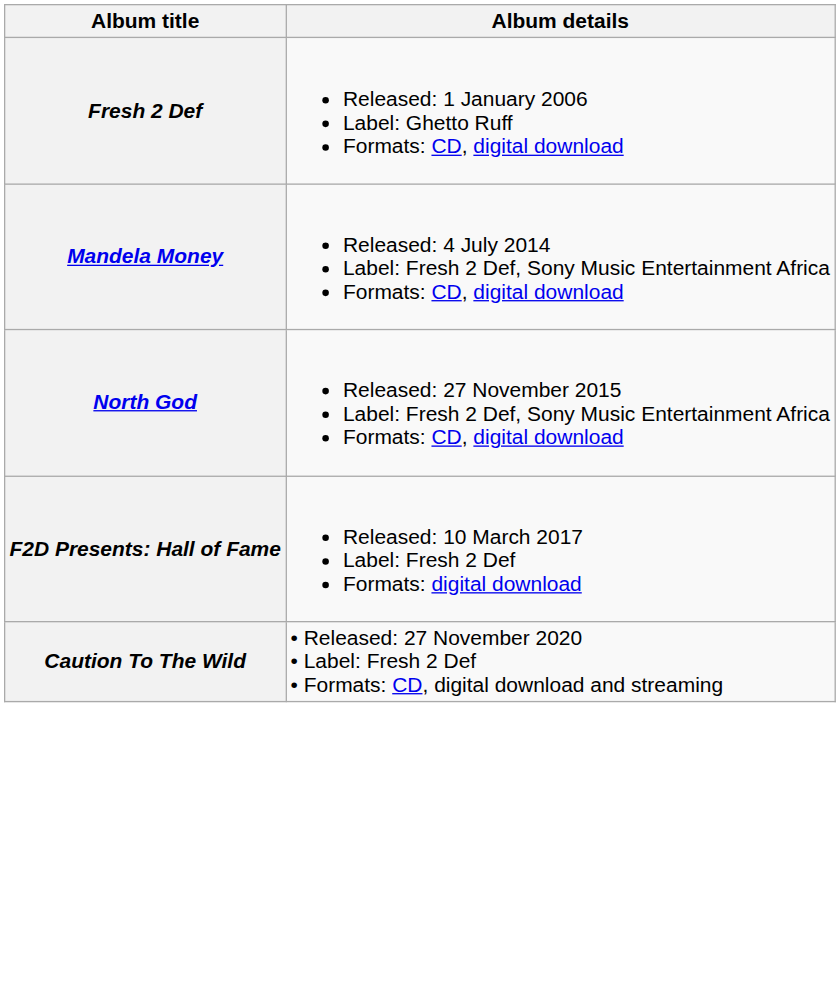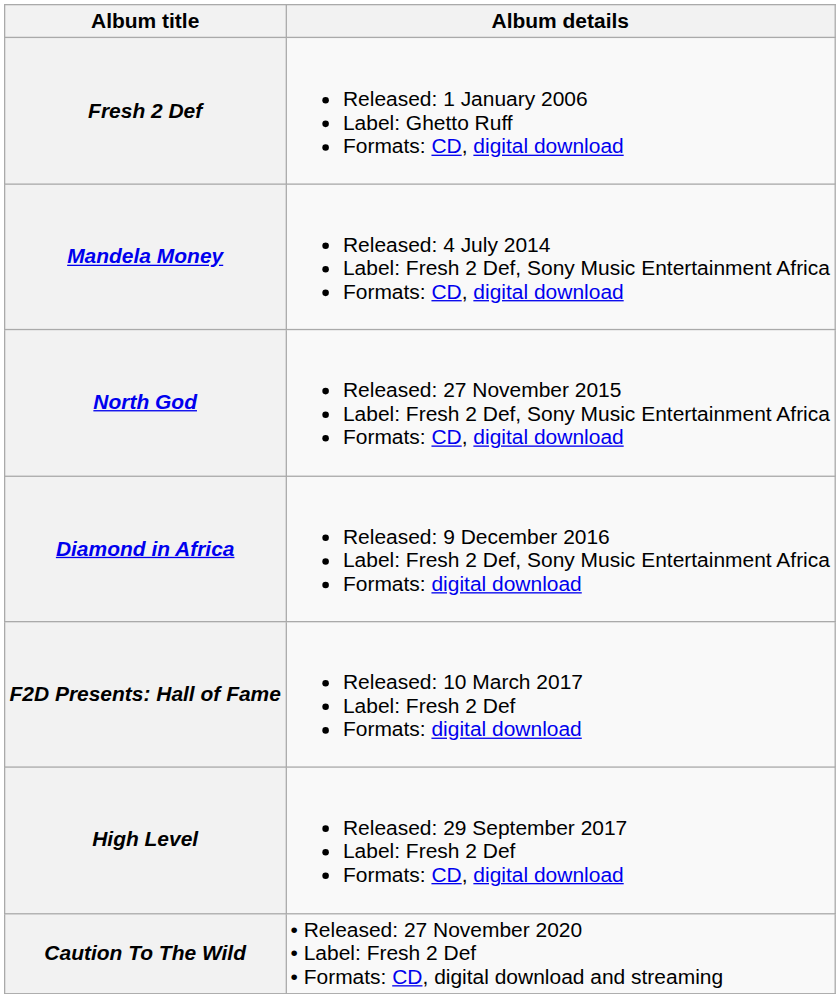 <table class="wikitable">
 <tr>
 <th>Album title</th>
 <th>Album details</th>
 </tr>
 <tr>
 <th scope="row"><em>Fresh 2 Def</em></th>
 <td><br><ul><li>Released: 1 January 2006</li><li>Label: Ghetto Ruff</li><li>Formats: <a href='#'>CD</a>, <a href='#'>digital download</a></li></ul></td>
 </tr>
 <tr>
 <th scope="row"><em><a href='#'>Mandela Money</a></em></th>
 <td><br><ul><li>Released: 4 July 2014</li><li>Label: Fresh 2 Def, Sony Music Entertainment Africa</li><li>Formats: <a href='#'>CD</a>, <a href='#'>digital download</a></li></ul></td>
 </tr>
 <tr>
 <th scope="row"><em><a href='#'>North God</a></em></th>
 <td><br><ul><li>Released: 27 November 2015</li><li>Label: Fresh 2 Def, Sony Music Entertainment Africa</li><li>Formats: <a href='#'>CD</a>, <a href='#'>digital download</a></li></ul></td>
 </tr>
 <tr>
+<th scope="row"><em><a href='#'>Diamond in Africa</a></em></th>
+<td><br><ul><li>Released: 9 December 2016</li><li>Label: Fresh 2 Def, Sony Music Entertainment Africa</li><li>Formats: <a href='#'>digital download</a></li></ul></td>
+</tr>
+<tr>
 <th scope="row"><em>F2D Presents: Hall of Fame</em></th>
 <td><br><ul><li>Released: 10 March 2017</li><li>Label: Fresh 2 Def</li><li>Formats: <a href='#'>digital download</a></li></ul></td>
+</tr>
+<tr>
+<th scope="row"><em>High Level</em></th>
+<td><br><ul><li>Released: 29 September 2017</li><li>Label: Fresh 2 Def</li><li>Formats: <a href='#'>CD</a>, <a href='#'>digital download</a></li></ul></td>
 </tr>
 <tr>
 <th><em>Caution To The Wild</em></th>
 <td>• Released: 27 November 2020<br>• Label: Fresh 2 Def<br>• Formats: <a href='#'>CD</a>, digital download and streaming</td>
 </tr>
 </table>
